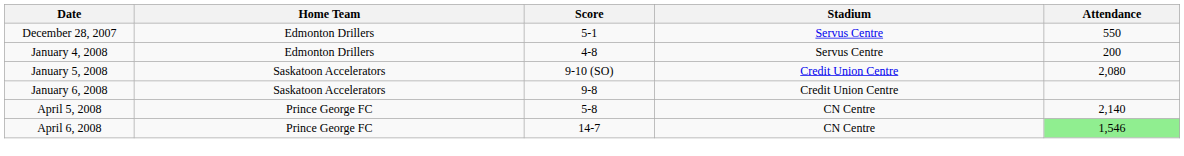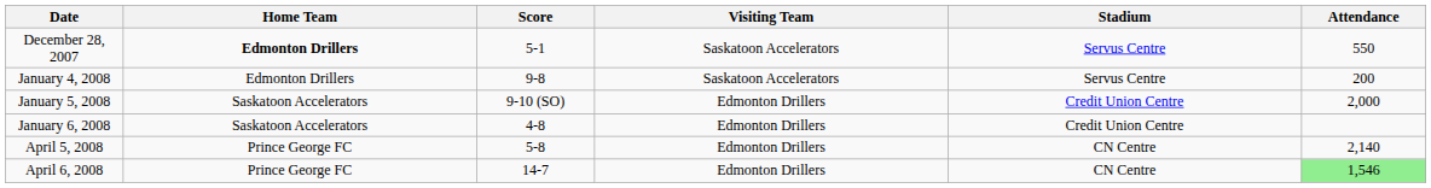 <table class="wikitable" style="text-align:center;">
 <tr>
 <th bgcolor="#DDDDFF" width="5%">Date</th>
 <th bgcolor="#DDDDFF" width="15%">Home Team</th>
 <th bgcolor="#DDDDFF" width="5%">Score</th>
+<th bgcolor="#DDDDFF" width="15%">Visiting Team</th>
 <th bgcolor="#DDDDFF" width="15%">Stadium</th>
 <th bgcolor="#DDDDFF" width="5%">Attendance</th>
 </tr>
 <tr>
 <td>December 28, 2007</td>
-<td>Edmonton Drillers</td>
+<td><strong>Edmonton Drillers</strong></td>
 <td>5-1</td>
+<td>Saskatoon Accelerators</td>
 <td><a href='#'>Servus Centre</a></td>
 <td>550</td>
 </tr>
 <tr>
 <td>January 4, 2008</td>
 <td>Edmonton Drillers</td>
-<td>4-8</td>
+<td>9-8</td>
+<td>Saskatoon Accelerators</td>
 <td>Servus Centre</td>
 <td>200</td>
 </tr>
 <tr>
 <td>January 5, 2008</td>
 <td>Saskatoon Accelerators</td>
 <td>9-10 (SO)</td>
+<td>Edmonton Drillers</td>
 <td><a href='#'>Credit Union Centre</a></td>
-<td>2,080</td>
+<td>2,000</td>
 </tr>
 <tr>
 <td>January 6, 2008</td>
 <td>Saskatoon Accelerators</td>
-<td>9-8</td>
+<td>4-8</td>
+<td>Edmonton Drillers</td>
 <td>Credit Union Centre</td>
 <td></td>
 </tr>
 <tr>
 <td>April 5, 2008</td>
 <td>Prince George FC</td>
 <td>5-8</td>
+<td>Edmonton Drillers</td>
 <td>CN Centre</td>
 <td>2,140</td>
 </tr>
 <tr>
 <td>April 6, 2008</td>
 <td>Prince George FC</td>
 <td>14-7</td>
+<td>Edmonton Drillers</td>
 <td>CN Centre</td>
 <td style="background: lightgreen;">1,546</td>
 </tr>
 </table>
